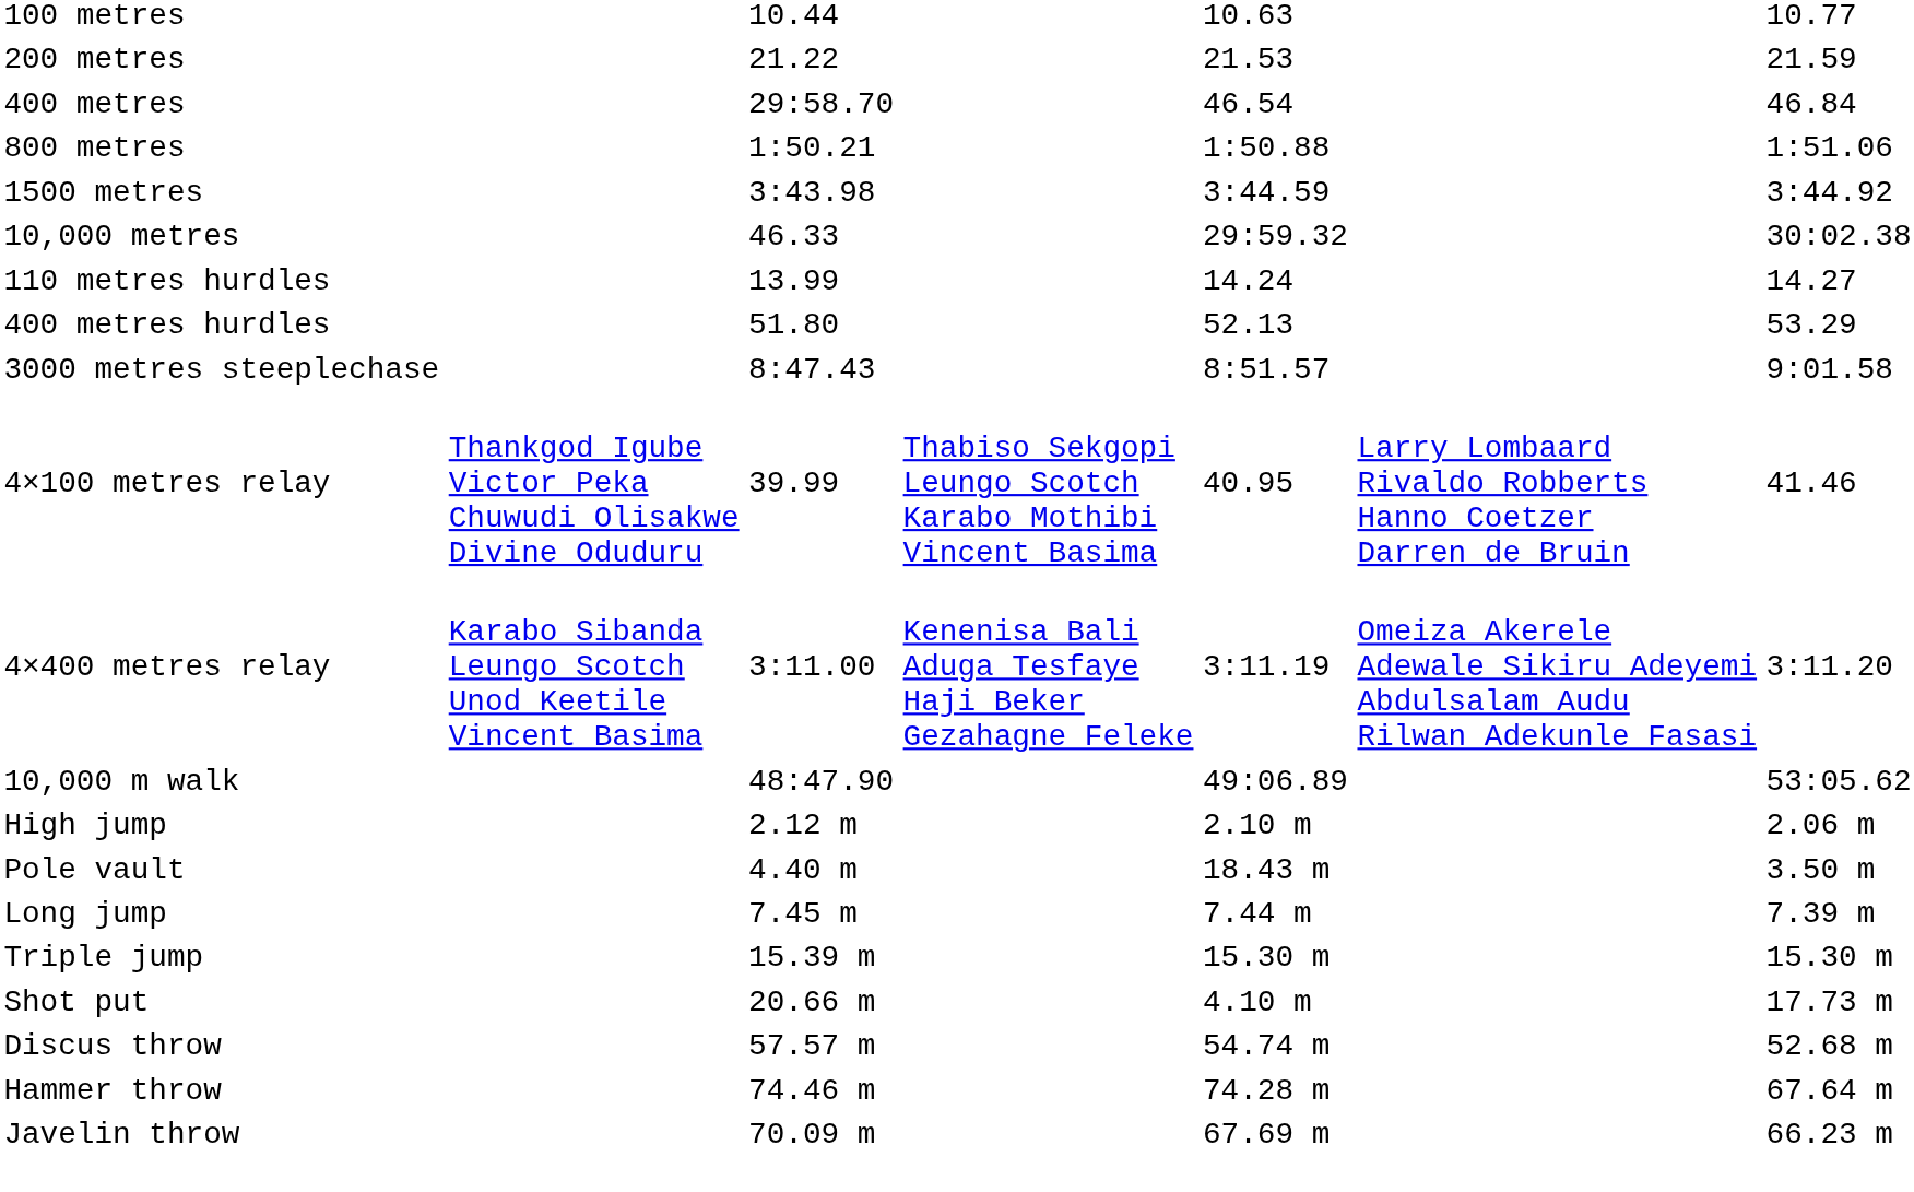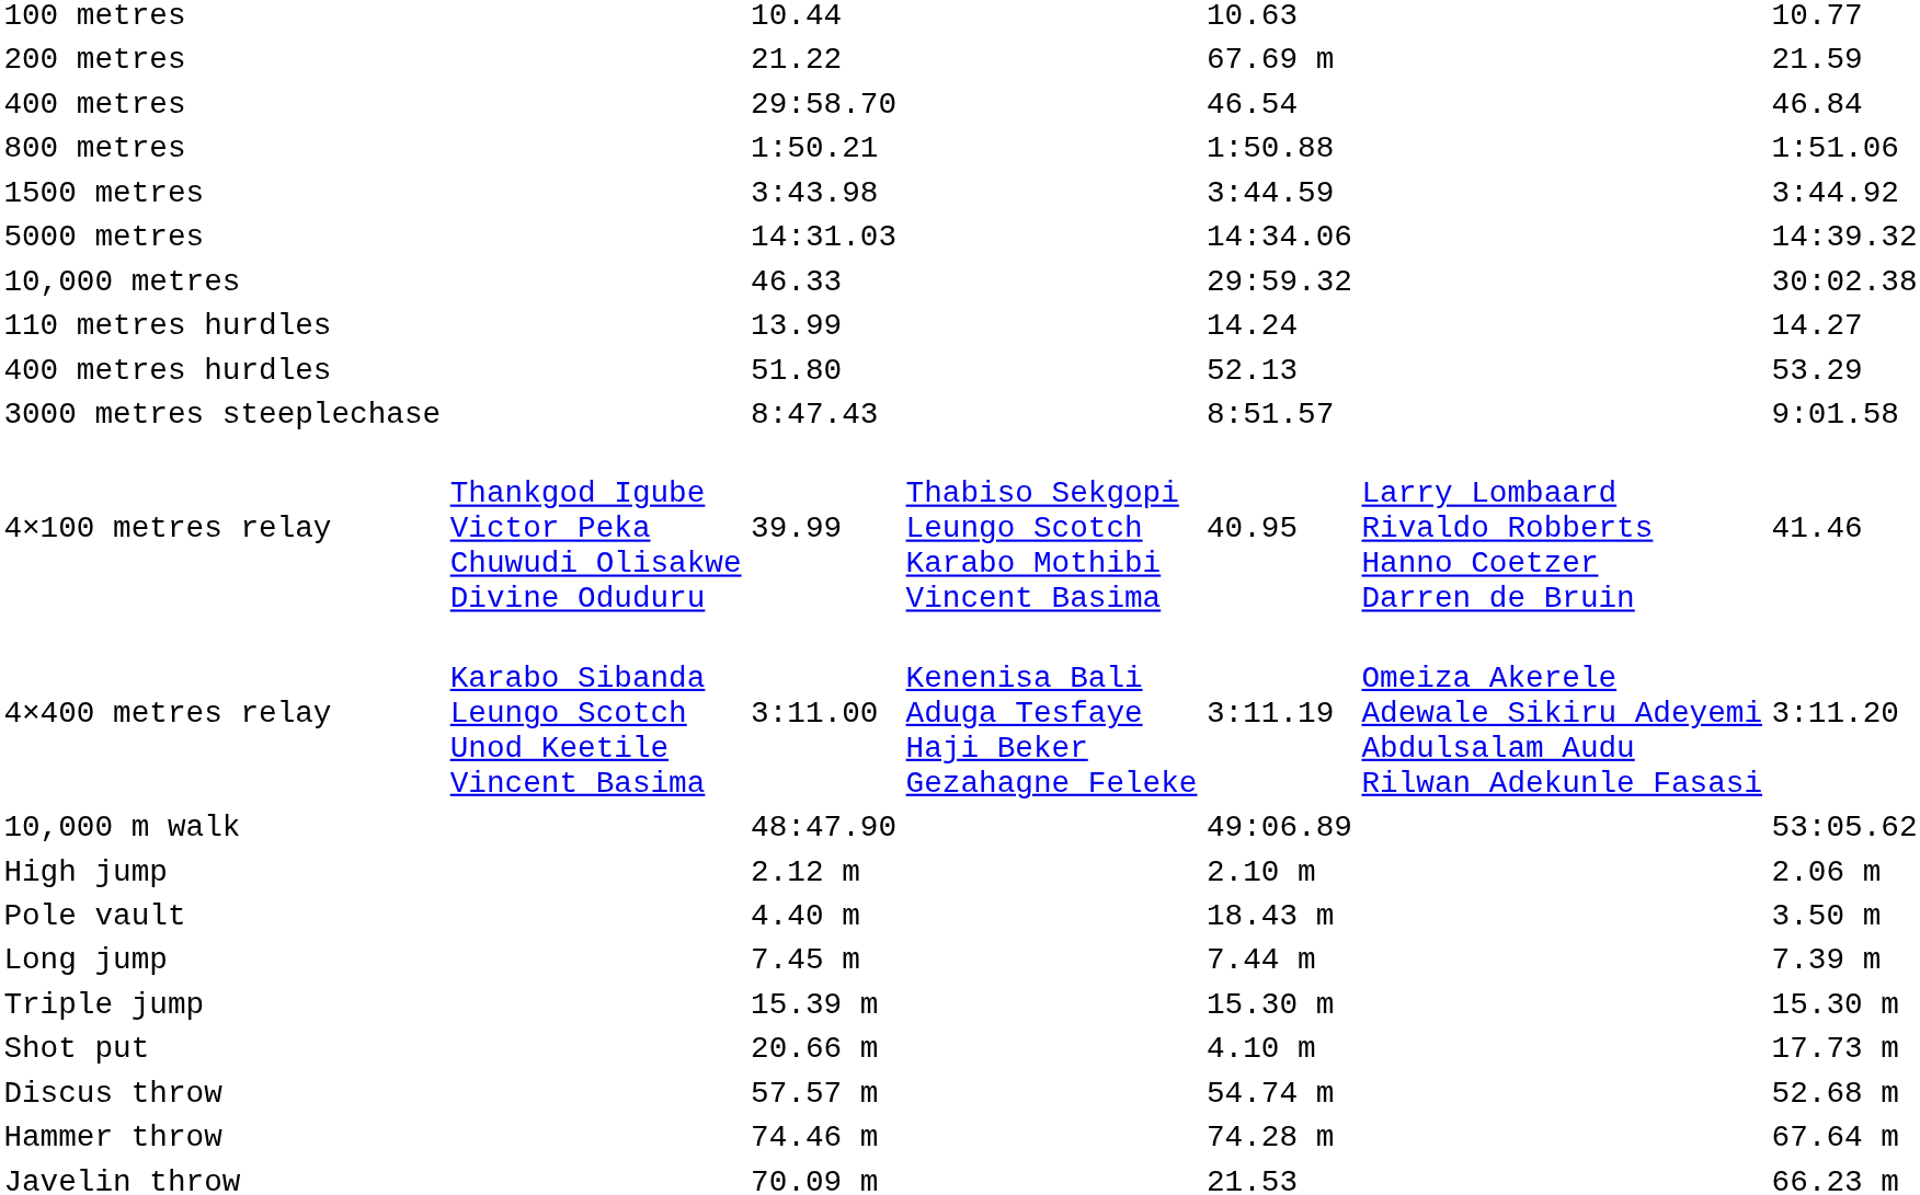 <table>
 <tr>
 <td>100 metres</td>
 <td></td>
 <td>10.44</td>
 <td></td>
 <td>10.63</td>
 <td></td>
 <td>10.77</td>
 </tr>
 <tr>
 <td>200 metres</td>
 <td></td>
 <td>21.22</td>
 <td></td>
-<td>21.53</td>
+<td>67.69 m</td>
 <td></td>
 <td>21.59</td>
 </tr>
 <tr>
 <td>400 metres</td>
 <td></td>
 <td>29:58.70</td>
 <td></td>
 <td>46.54</td>
 <td></td>
 <td>46.84</td>
 </tr>
 <tr>
 <td>800 metres</td>
 <td></td>
 <td>1:50.21</td>
 <td></td>
 <td>1:50.88</td>
 <td></td>
 <td>1:51.06</td>
 </tr>
 <tr>
 <td>1500 metres</td>
 <td></td>
 <td>3:43.98</td>
 <td></td>
 <td>3:44.59</td>
 <td></td>
 <td>3:44.92</td>
+</tr>
+<tr>
+<td>5000 metres</td>
+<td></td>
+<td>14:31.03</td>
+<td></td>
+<td>14:34.06</td>
+<td></td>
+<td>14:39.32</td>
 </tr>
 <tr>
 <td>10,000 metres</td>
 <td></td>
 <td>46.33</td>
 <td></td>
 <td>29:59.32</td>
 <td></td>
 <td>30:02.38</td>
 </tr>
 <tr>
 <td>110 metres hurdles</td>
 <td></td>
 <td>13.99</td>
 <td></td>
 <td>14.24</td>
 <td></td>
 <td>14.27</td>
 </tr>
 <tr>
 <td>400 metres hurdles</td>
 <td></td>
 <td>51.80</td>
 <td></td>
 <td>52.13</td>
 <td></td>
 <td>53.29</td>
 </tr>
 <tr>
 <td>3000 metres steeplechase</td>
 <td></td>
 <td>8:47.43</td>
 <td></td>
 <td>8:51.57</td>
 <td></td>
 <td>9:01.58</td>
 </tr>
 <tr>
 <td>4×100 metres relay</td>
 <td><br><a href='#'>Thankgod Igube</a><br><a href='#'>Victor Peka</a><br><a href='#'>Chuwudi Olisakwe</a><br><a href='#'>Divine Oduduru</a></td>
 <td>39.99</td>
 <td><br><a href='#'>Thabiso Sekgopi</a><br><a href='#'>Leungo Scotch</a><br><a href='#'>Karabo Mothibi</a><br><a href='#'>Vincent Basima</a></td>
 <td>40.95</td>
 <td><br><a href='#'>Larry Lombaard</a><br><a href='#'>Rivaldo Robberts</a><br><a href='#'>Hanno Coetzer</a><br><a href='#'>Darren de Bruin</a></td>
 <td>41.46</td>
 </tr>
 <tr>
 <td>4×400 metres relay</td>
 <td><br><a href='#'>Karabo Sibanda</a><br><a href='#'>Leungo Scotch</a><br><a href='#'>Unod Keetile</a><br><a href='#'>Vincent Basima</a></td>
 <td>3:11.00</td>
 <td><br><a href='#'>Kenenisa Bali</a><br><a href='#'>Aduga Tesfaye</a><br><a href='#'>Haji Beker</a><br><a href='#'>Gezahagne Feleke</a></td>
 <td>3:11.19</td>
 <td><br><a href='#'>Omeiza Akerele</a><br><a href='#'>Adewale Sikiru Adeyemi</a><br><a href='#'>Abdulsalam Audu</a><br><a href='#'>Rilwan Adekunle Fasasi</a></td>
 <td>3:11.20</td>
 </tr>
 <tr>
 <td>10,000 m walk</td>
 <td></td>
 <td>48:47.90</td>
 <td></td>
 <td>49:06.89</td>
 <td></td>
 <td>53:05.62</td>
 </tr>
 <tr>
 <td>High jump</td>
 <td></td>
 <td>2.12 m</td>
 <td></td>
 <td>2.10 m</td>
 <td></td>
 <td>2.06 m</td>
 </tr>
 <tr>
 <td>Pole vault</td>
 <td></td>
 <td>4.40 m</td>
 <td></td>
 <td>18.43 m</td>
 <td></td>
 <td>3.50 m</td>
 </tr>
 <tr>
 <td>Long jump</td>
 <td></td>
 <td>7.45 m</td>
 <td></td>
 <td>7.44 m</td>
 <td></td>
 <td>7.39 m</td>
 </tr>
 <tr>
 <td>Triple jump</td>
 <td></td>
 <td>15.39 m</td>
 <td></td>
 <td>15.30 m</td>
 <td></td>
 <td>15.30 m</td>
 </tr>
 <tr>
 <td>Shot put</td>
 <td></td>
 <td>20.66 m  </td>
 <td></td>
 <td>4.10 m</td>
 <td></td>
 <td>17.73 m</td>
 </tr>
 <tr>
 <td>Discus throw</td>
 <td></td>
 <td>57.57 m</td>
 <td></td>
 <td>54.74 m</td>
 <td></td>
 <td>52.68 m</td>
 </tr>
 <tr>
 <td>Hammer throw</td>
 <td></td>
 <td>74.46 m</td>
 <td></td>
 <td>74.28 m</td>
 <td></td>
 <td>67.64 m</td>
 </tr>
 <tr>
 <td>Javelin throw</td>
 <td></td>
 <td>70.09 m</td>
 <td></td>
-<td>67.69 m</td>
+<td>21.53</td>
 <td></td>
 <td>66.23 m</td>
 </tr>
 </table>
